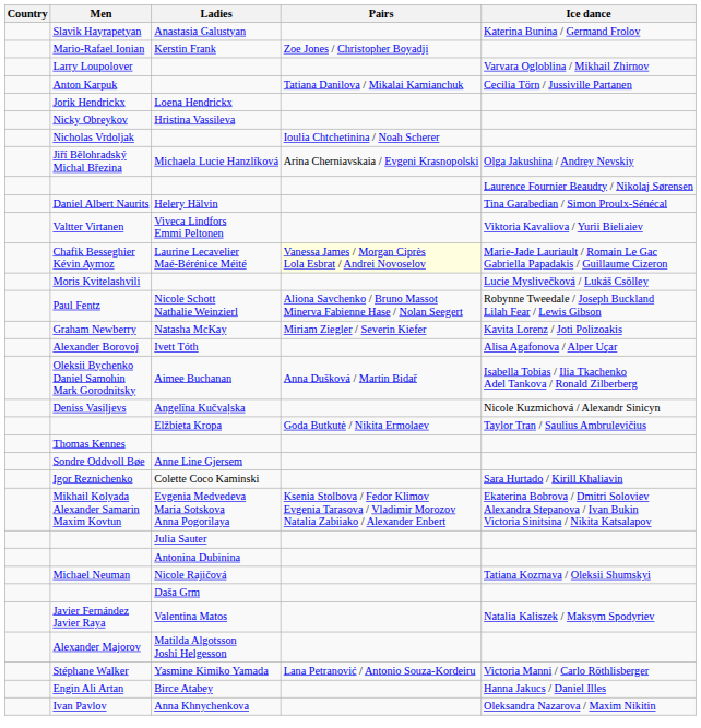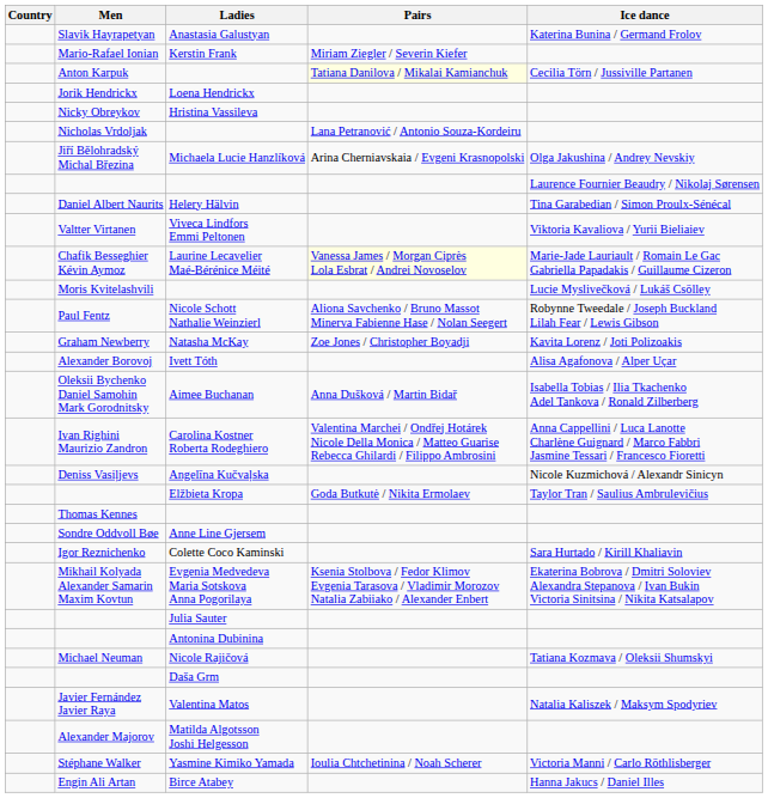 <table class="wikitable">
 <tr>
 <th>Country</th>
 <th>Men</th>
 <th>Ladies</th>
 <th>Pairs</th>
 <th>Ice dance</th>
 </tr>
 <tr>
 <td></td>
 <td><a href='#'>Slavik Hayrapetyan</a></td>
 <td><a href='#'>Anastasia Galustyan</a></td>
 <td></td>
 <td><a href='#'>Katerina Bunina</a> / <a href='#'>Germand Frolov</a></td>
 </tr>
 <tr>
 <td></td>
 <td><a href='#'>Mario-Rafael Ionian</a></td>
 <td><a href='#'>Kerstin Frank</a></td>
-<td><a href='#'>Zoe Jones</a> / <a href='#'>Christopher Boyadji</a></td>
+<td><a href='#'>Miriam Ziegler</a> / <a href='#'>Severin Kiefer</a></td>
 <td></td>
-</tr>
-<tr>
-<td></td>
-<td><a href='#'>Larry Loupolover</a></td>
-<td></td>
-<td></td>
-<td><a href='#'>Varvara Ogloblina</a> / <a href='#'>Mikhail Zhirnov</a></td>
 </tr>
 <tr>
 <td></td>
 <td><a href='#'>Anton Karpuk</a></td>
 <td></td>
-<td><a href='#'>Tatiana Danilova</a> / <a href='#'>Mikalai Kamianchuk</a></td>
+<td style="background: lightyellow;"><a href='#'>Tatiana Danilova</a> / <a href='#'>Mikalai Kamianchuk</a></td>
 <td><a href='#'>Cecilia Törn</a> / <a href='#'>Jussiville Partanen</a></td>
 </tr>
 <tr>
 <td></td>
 <td><a href='#'>Jorik Hendrickx</a></td>
 <td><a href='#'>Loena Hendrickx</a></td>
 <td></td>
 <td></td>
 </tr>
 <tr>
 <td></td>
 <td><a href='#'>Nicky Obreykov</a></td>
 <td><a href='#'>Hristina Vassileva</a></td>
 <td></td>
 <td></td>
 </tr>
 <tr>
 <td></td>
 <td><a href='#'>Nicholas Vrdoljak</a></td>
 <td></td>
-<td><a href='#'>Ioulia Chtchetinina</a> / <a href='#'>Noah Scherer</a></td>
+<td><a href='#'>Lana Petranović</a> / <a href='#'>Antonio Souza-Kordeiru</a></td>
 <td></td>
 </tr>
 <tr>
 <td></td>
 <td><a href='#'>Jiří Bělohradský</a> <br> <a href='#'>Michal Březina</a></td>
 <td><a href='#'>Michaela Lucie Hanzlíková</a></td>
 <td>Arina Cherniavskaia / <a href='#'>Evgeni Krasnopolski</a></td>
 <td><a href='#'>Olga Jakushina</a> / <a href='#'>Andrey Nevskiy</a></td>
 </tr>
 <tr>
 <td></td>
 <td></td>
 <td></td>
 <td></td>
 <td><a href='#'>Laurence Fournier Beaudry</a> / <a href='#'>Nikolaj Sørensen</a></td>
 </tr>
 <tr>
 <td></td>
 <td><a href='#'>Daniel Albert Naurits</a></td>
 <td><a href='#'>Helery Hälvin</a></td>
 <td></td>
 <td><a href='#'>Tina Garabedian</a> / <a href='#'>Simon Proulx-Sénécal</a></td>
 </tr>
 <tr>
 <td></td>
 <td><a href='#'>Valtter Virtanen</a></td>
 <td><a href='#'>Viveca Lindfors</a> <br> <a href='#'>Emmi Peltonen</a></td>
 <td></td>
 <td><a href='#'>Viktoria Kavaliova</a> / <a href='#'>Yurii Bieliaiev</a></td>
 </tr>
 <tr>
 <td></td>
 <td><a href='#'>Chafik Besseghier</a> <br> <a href='#'>Kévin Aymoz</a></td>
 <td><a href='#'>Laurine Lecavelier</a> <br> <a href='#'>Maé-Bérénice Méité</a></td>
 <td style="background: lightyellow;"><a href='#'>Vanessa James</a> / <a href='#'>Morgan Ciprès</a> <br> <a href='#'>Lola Esbrat</a> / <a href='#'>Andrei Novoselov</a></td>
 <td><a href='#'>Marie-Jade Lauriault</a> / <a href='#'>Romain Le Gac</a> <br> <a href='#'>Gabriella Papadakis</a> / <a href='#'>Guillaume Cizeron</a></td>
 </tr>
 <tr>
 <td></td>
 <td><a href='#'>Moris Kvitelashvili</a></td>
 <td></td>
 <td></td>
 <td><a href='#'>Lucie Myslivečková</a> / <a href='#'>Lukáš Csölley</a></td>
 </tr>
 <tr>
 <td></td>
 <td><a href='#'>Paul Fentz</a></td>
 <td><a href='#'>Nicole Schott</a> <br> <a href='#'>Nathalie Weinzierl</a></td>
 <td><a href='#'>Aliona Savchenko</a> / <a href='#'>Bruno Massot</a> <br> <a href='#'>Minerva Fabienne Hase</a> / <a href='#'>Nolan Seegert</a></td>
 <td>Robynne Tweedale / <a href='#'>Joseph Buckland</a> <br> <a href='#'>Lilah Fear</a> / <a href='#'>Lewis Gibson</a></td>
 </tr>
 <tr>
 <td></td>
 <td><a href='#'>Graham Newberry</a></td>
 <td><a href='#'>Natasha McKay</a></td>
-<td><a href='#'>Miriam Ziegler</a> / <a href='#'>Severin Kiefer</a></td>
+<td><a href='#'>Zoe Jones</a> / <a href='#'>Christopher Boyadji</a></td>
 <td><a href='#'>Kavita Lorenz</a> / <a href='#'>Joti Polizoakis</a></td>
 </tr>
 <tr>
 <td></td>
 <td><a href='#'>Alexander Borovoj</a></td>
 <td><a href='#'>Ivett Tóth</a></td>
 <td></td>
 <td><a href='#'>Alisa Agafonova</a> / <a href='#'>Alper Uçar</a></td>
 </tr>
 <tr>
 <td></td>
 <td><a href='#'>Oleksii Bychenko</a> <br> <a href='#'>Daniel Samohin</a> <br> <a href='#'>Mark Gorodnitsky</a></td>
 <td><a href='#'>Aimee Buchanan</a></td>
 <td><a href='#'>Anna Dušková</a> / <a href='#'>Martin Bidař</a></td>
 <td><a href='#'>Isabella Tobias</a> / <a href='#'>Ilia Tkachenko</a> <br> <a href='#'>Adel Tankova</a> / <a href='#'>Ronald Zilberberg</a></td>
+</tr>
+<tr>
+<td></td>
+<td><a href='#'>Ivan Righini</a> <br> <a href='#'>Maurizio Zandron</a></td>
+<td><a href='#'>Carolina Kostner</a> <br> <a href='#'>Roberta Rodeghiero</a></td>
+<td><a href='#'>Valentina Marchei</a> / <a href='#'>Ondřej Hotárek</a> <br> <a href='#'>Nicole Della Monica</a> / <a href='#'>Matteo Guarise</a> <br> <a href='#'>Rebecca Ghilardi</a> / <a href='#'>Filippo Ambrosini</a></td>
+<td><a href='#'>Anna Cappellini</a> / <a href='#'>Luca Lanotte</a> <br> <a href='#'>Charlène Guignard</a> / <a href='#'>Marco Fabbri</a> <br> <a href='#'>Jasmine Tessari</a> / <a href='#'>Francesco Fioretti</a></td>
 </tr>
 <tr>
 <td></td>
 <td><a href='#'>Deniss Vasiļjevs</a></td>
 <td><a href='#'>Angelīna Kučvaļska</a></td>
 <td></td>
 <td>Nicole Kuzmichová / Alexandr Sinicyn</td>
 </tr>
 <tr>
 <td></td>
 <td></td>
 <td><a href='#'>Elžbieta Kropa</a></td>
 <td><a href='#'>Goda Butkutė</a> / <a href='#'>Nikita Ermolaev</a></td>
 <td><a href='#'>Taylor Tran</a> / <a href='#'>Saulius Ambrulevičius</a></td>
 </tr>
 <tr>
 <td></td>
 <td><a href='#'>Thomas Kennes</a></td>
 <td></td>
 <td></td>
 <td></td>
 </tr>
 <tr>
 <td></td>
 <td><a href='#'>Sondre Oddvoll Bøe</a></td>
 <td><a href='#'>Anne Line Gjersem</a></td>
 <td></td>
 <td></td>
 </tr>
 <tr>
 <td></td>
 <td><a href='#'>Igor Reznichenko</a></td>
 <td>Colette Coco Kaminski</td>
 <td></td>
 <td><a href='#'>Sara Hurtado</a> / <a href='#'>Kirill Khaliavin</a></td>
 </tr>
 <tr>
 <td></td>
 <td><a href='#'>Mikhail Kolyada</a> <br> <a href='#'>Alexander Samarin</a> <br> <a href='#'>Maxim Kovtun</a></td>
 <td><a href='#'>Evgenia Medvedeva</a> <br> <a href='#'>Maria Sotskova</a> <br> <a href='#'>Anna Pogorilaya</a></td>
 <td><a href='#'>Ksenia Stolbova</a> / <a href='#'>Fedor Klimov</a> <br> <a href='#'>Evgenia Tarasova</a> / <a href='#'>Vladimir Morozov</a> <br> <a href='#'>Natalia Zabiiako</a> / <a href='#'>Alexander Enbert</a></td>
 <td><a href='#'>Ekaterina Bobrova</a> / <a href='#'>Dmitri Soloviev</a> <br> <a href='#'>Alexandra Stepanova</a> / <a href='#'>Ivan Bukin</a> <br> <a href='#'>Victoria Sinitsina</a> / <a href='#'>Nikita Katsalapov</a></td>
 </tr>
 <tr>
 <td></td>
 <td></td>
 <td><a href='#'>Julia Sauter</a></td>
 <td></td>
 <td></td>
 </tr>
 <tr>
 <td></td>
 <td></td>
 <td><a href='#'>Antonina Dubinina</a></td>
 <td></td>
 <td></td>
 </tr>
 <tr>
 <td></td>
 <td><a href='#'>Michael Neuman</a></td>
 <td><a href='#'>Nicole Rajičová</a></td>
 <td></td>
 <td><a href='#'>Tatiana Kozmava</a> / <a href='#'>Oleksii Shumskyi</a></td>
 </tr>
 <tr>
 <td></td>
 <td></td>
 <td><a href='#'>Daša Grm</a></td>
 <td></td>
 <td></td>
 </tr>
 <tr>
 <td></td>
 <td><a href='#'>Javier Fernández</a> <br> <a href='#'>Javier Raya</a></td>
 <td><a href='#'>Valentina Matos</a></td>
 <td></td>
 <td><a href='#'>Natalia Kaliszek</a> / <a href='#'>Maksym Spodyriev</a></td>
 </tr>
 <tr>
 <td></td>
 <td><a href='#'>Alexander Majorov</a></td>
 <td><a href='#'>Matilda Algotsson</a> <br> <a href='#'>Joshi Helgesson</a></td>
 <td></td>
 <td></td>
 </tr>
 <tr>
 <td></td>
 <td><a href='#'>Stéphane Walker</a></td>
 <td><a href='#'>Yasmine Kimiko Yamada</a></td>
-<td><a href='#'>Lana Petranović</a> / <a href='#'>Antonio Souza-Kordeiru</a></td>
+<td><a href='#'>Ioulia Chtchetinina</a> / <a href='#'>Noah Scherer</a></td>
 <td><a href='#'>Victoria Manni</a> / <a href='#'>Carlo Röthlisberger</a></td>
 </tr>
 <tr>
 <td></td>
 <td><a href='#'>Engin Ali Artan</a></td>
 <td><a href='#'>Birce Atabey</a></td>
 <td></td>
 <td><a href='#'>Hanna Jakucs</a> / <a href='#'>Daniel Illes</a></td>
 </tr>
-<tr>
-<td></td>
-<td><a href='#'>Ivan Pavlov</a></td>
-<td><a href='#'>Anna Khnychenkova</a></td>
-<td></td>
-<td><a href='#'>Oleksandra Nazarova</a> / <a href='#'>Maxim Nikitin</a></td>
-</tr>
 </table>
